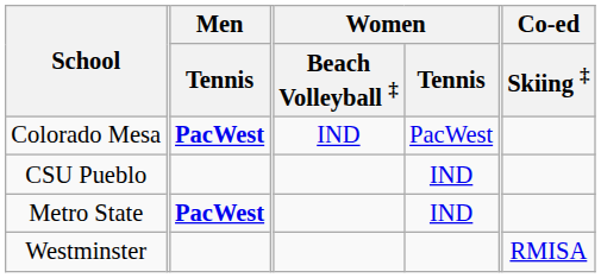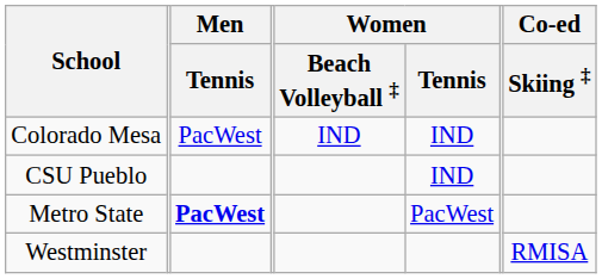 <table class="wikitable" style="text-align:center">
 <tr>
 <th rowspan=2>School</th>
 <th rowspan=12 width=1 style="padding:0"></th>
 <th colspan=1>Men</th>
 <th rowspan=12 width=1 style="padding:0"></th>
 <th colspan=2>Women</th>
 <th rowspan=12 width=1 style="padding:0"></th>
 <th colspan=1>Co-ed</th>
 </tr>
 <tr>
 <th>Tennis</th>
 <th>Beach<br>Volleyball <sup>‡</sup></th>
 <th>Tennis</th>
 <th>Skiing <sup>‡</sup></th>
 </tr>
 <tr>
 <td>Colorado Mesa</td>
-<td><strong><a href='#'>PacWest</a></strong></td>
+<td><a href='#'>PacWest</a></td>
 <td><a href='#'>IND</a></td>
-<td><a href='#'>PacWest</a></td>
+<td><a href='#'>IND</a></td>
 <td></td>
 </tr>
 <tr>
 <td>CSU Pueblo</td>
 <td></td>
 <td></td>
 <td><a href='#'>IND</a></td>
 <td></td>
 </tr>
 <tr>
 <td>Metro State</td>
 <td><strong><a href='#'>PacWest</a></strong></td>
 <td></td>
-<td><a href='#'>IND</a></td>
+<td><a href='#'>PacWest</a></td>
 <td></td>
 </tr>
 <tr>
 <td>Westminster</td>
 <td></td>
 <td></td>
 <td></td>
 <td><a href='#'>RMISA</a></td>
 </tr>
 </table>
